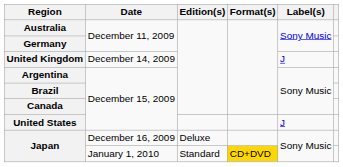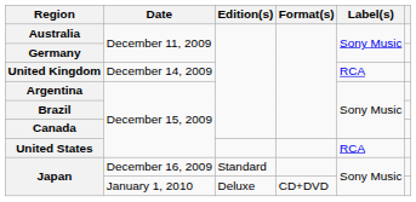 <table class="wikitable sortable plainrowheaders">
 <tr>
 <th scope="col">Region</th>
 <th scope="col">Date</th>
 <th scope="col">Edition(s)</th>
 <th scope="col">Format(s)</th>
 <th scope="col">Label(s)</th>
 <th scope="col"></th>
 </tr>
 <tr>
 <th scope="row">Australia</th>
 <td rowspan="2">December 11, 2009</td>
 <td rowspan="6"></td>
 <td rowspan="6"></td>
 <td rowspan="2"><a href='#'>Sony Music</a></td>
 <td></td>
 </tr>
 <tr>
 <th scope="row">Germany</th>
 <td></td>
 </tr>
 <tr>
 <th scope="row">United Kingdom</th>
 <td>December 14, 2009</td>
-<td><a href='#'>J</a></td>
+<td><a href='#'>RCA</a></td>
 <td></td>
 </tr>
 <tr>
 <th scope="row">Argentina</th>
 <td rowspan="4">December 15, 2009</td>
 <td rowspan="3">Sony Music</td>
 <td></td>
 </tr>
 <tr>
 <th scope="row">Brazil</th>
 <td></td>
 </tr>
 <tr>
 <th scope="row">Canada</th>
 <td></td>
 </tr>
 <tr>
 <th scope="row">United States</th>
 <td></td>
 <td></td>
-<td><a href='#'>J</a></td>
+<td><a href='#'>RCA</a></td>
 <td></td>
 </tr>
 <tr>
 <th scope="row" rowspan="2">Japan</th>
 <td>December 16, 2009</td>
-<td>Deluxe</td>
+<td>Standard</td>
 <td></td>
 <td rowspan="2">Sony Music</td>
 <td></td>
 </tr>
 <tr>
 <td>January 1, 2010</td>
-<td>Standard</td>
-<td style="background: gold;">CD+DVD</td>
+<td>Deluxe</td>
+<td>CD+DVD</td>
 <td></td>
 </tr>
 </table>
